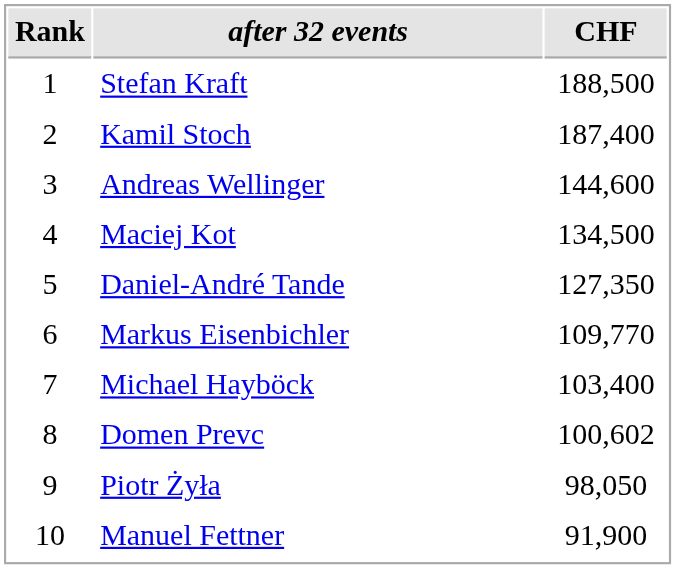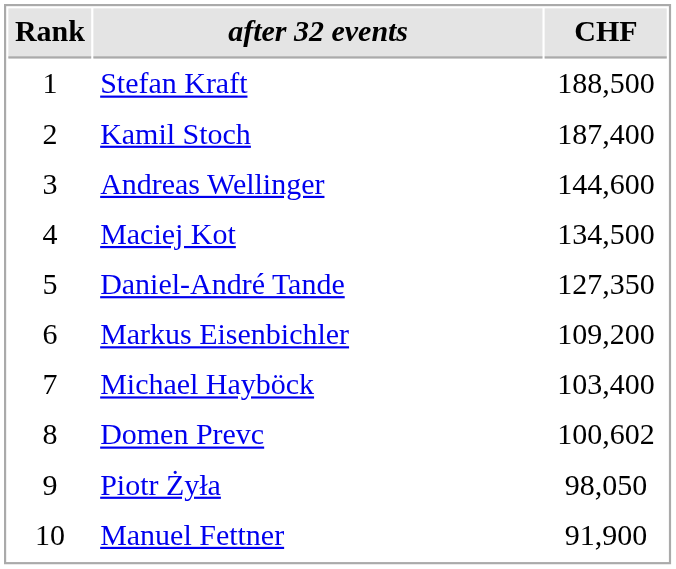 <table cellspacing="1" cellpadding="3" style="border:1px solid #AAAAAA;font-size:86%">
 <tr style="background-color: #E4E4E4;">
 <th style="border-bottom:1px solid #AAAAAA; width: 10px;">Rank</th>
 <th style="border-bottom:1px solid #AAAAAA; width: 200px;"><em>after 32 events</em></th>
 <th style="border-bottom:1px solid #AAAAAA; width: 50px;">CHF</th>
 </tr>
 <tr>
 <td align=center>1</td>
 <td> <a href='#'>Stefan Kraft</a></td>
 <td align=center>188,500</td>
 </tr>
 <tr>
 <td align=center>2</td>
 <td> <a href='#'>Kamil Stoch</a></td>
 <td align=center>187,400</td>
 </tr>
 <tr>
 <td align=center>3</td>
 <td> <a href='#'>Andreas Wellinger</a></td>
 <td align=center>144,600</td>
 </tr>
 <tr>
 <td align=center>4</td>
 <td> <a href='#'>Maciej Kot</a></td>
 <td align=center>134,500</td>
 </tr>
 <tr>
 <td align=center>5</td>
 <td> <a href='#'>Daniel-André Tande</a></td>
 <td align=center>127,350</td>
 </tr>
 <tr>
 <td align=center>6</td>
 <td> <a href='#'>Markus Eisenbichler</a></td>
-<td align=center>109,770</td>
+<td align=center>109,200</td>
 </tr>
 <tr>
 <td align=center>7</td>
 <td> <a href='#'>Michael Hayböck</a></td>
 <td align=center>103,400</td>
 </tr>
 <tr>
 <td align=center>8</td>
 <td> <a href='#'>Domen Prevc</a></td>
 <td align=center>100,602</td>
 </tr>
 <tr>
 <td align=center>9</td>
 <td> <a href='#'>Piotr Żyła</a></td>
 <td align=center>98,050</td>
 </tr>
 <tr>
 <td align=center>10</td>
 <td> <a href='#'>Manuel Fettner</a></td>
 <td align=center>91,900</td>
 </tr>
 </table>
